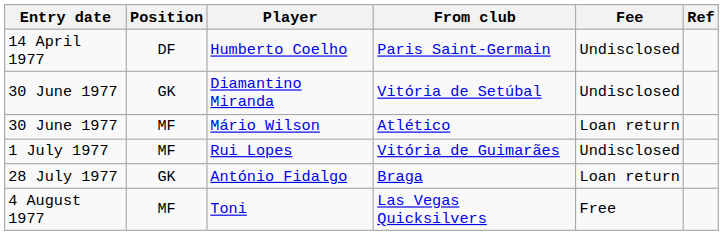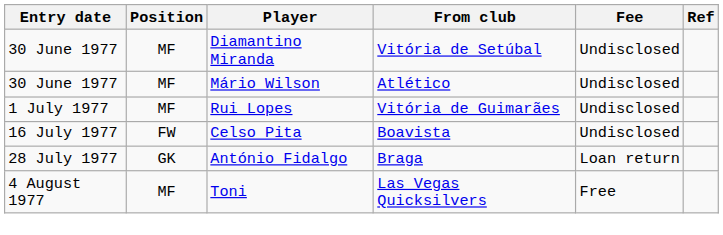 <table class="wikitable">
 <tr>
 <th>Entry date</th>
 <th>Position</th>
 <th>Player</th>
 <th>From club</th>
 <th>Fee</th>
 <th>Ref</th>
 </tr>
 <tr>
-<td>14 April 1977</td>
-<td style="text-align:center;">DF</td>
-<td style="text-align:left;"><a href='#'>Humberto Coelho</a></td>
-<td style="text-align:left;"><a href='#'>Paris Saint-Germain</a></td>
-<td>Undisclosed</td>
-<td></td>
-</tr>
-<tr>
 <td>30 June 1977</td>
-<td style="text-align:center;">GK</td>
+<td style="text-align:center;">MF</td>
 <td style="text-align:left;"><a href='#'>Diamantino Miranda</a></td>
 <td style="text-align:left;"><a href='#'>Vitória de Setúbal</a></td>
 <td>Undisclosed</td>
 <td></td>
 </tr>
 <tr>
 <td>30 June 1977</td>
 <td style="text-align:center;">MF</td>
 <td style="text-align:left;"><a href='#'>Mário Wilson</a></td>
 <td style="text-align:left;"><a href='#'>Atlético</a></td>
-<td>Loan return</td>
+<td>Undisclosed</td>
 <td></td>
 </tr>
 <tr>
 <td>1 July 1977</td>
 <td style="text-align:center;">MF</td>
 <td style="text-align:left;"><a href='#'>Rui Lopes</a></td>
 <td style="text-align:left;"><a href='#'>Vitória de Guimarães</a></td>
+<td>Undisclosed</td>
+<td></td>
+</tr>
+<tr>
+<td>16 July 1977</td>
+<td style="text-align:center;">FW</td>
+<td style="text-align:left;"><a href='#'>Celso Pita</a></td>
+<td style="text-align:left;"><a href='#'>Boavista</a></td>
 <td>Undisclosed</td>
 <td></td>
 </tr>
 <tr>
 <td>28 July 1977</td>
 <td style="text-align:center;">GK</td>
 <td style="text-align:left;"><a href='#'>António Fidalgo</a></td>
 <td style="text-align:left;"><a href='#'>Braga</a></td>
 <td>Loan return</td>
 <td></td>
 </tr>
 <tr>
 <td>4 August 1977</td>
 <td style="text-align:center;">MF</td>
 <td style="text-align:left;"><a href='#'>Toni</a></td>
 <td style="text-align:left;"><a href='#'>Las Vegas Quicksilvers</a></td>
 <td>Free</td>
 <td></td>
 </tr>
 </table>
